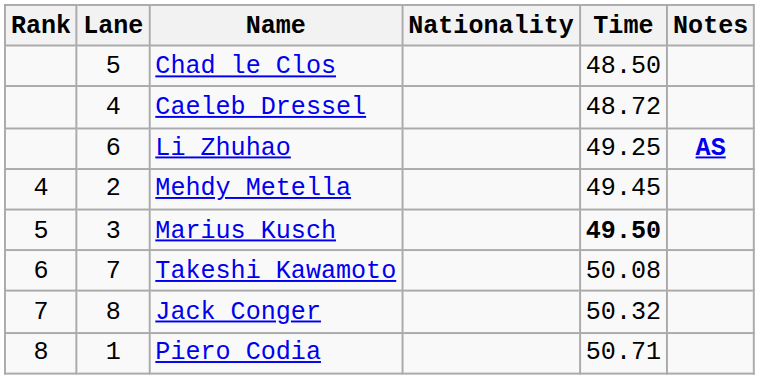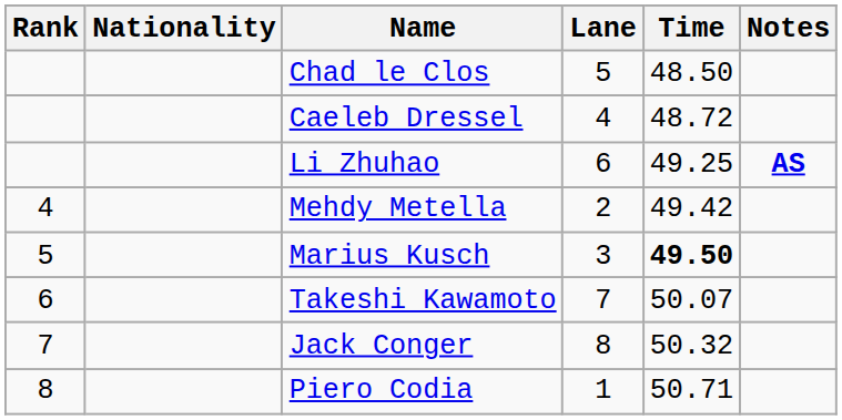 <table class="wikitable sortable" style="text-align:center">
 <tr>
 <th>Rank</th>
+<th>Nationality</th>
+<th>Name</th>
 <th>Lane</th>
-<th>Name</th>
-<th>Nationality</th>
 <th>Time</th>
 <th>Notes</th>
 </tr>
 <tr>
 <td></td>
+<td align=left></td>
+<td align=left><a href='#'>Chad le Clos</a></td>
 <td>5</td>
-<td align=left><a href='#'>Chad le Clos</a></td>
-<td align=left></td>
 <td>48.50</td>
 <td></td>
 </tr>
 <tr>
 <td></td>
+<td align=left></td>
+<td align=left><a href='#'>Caeleb Dressel</a></td>
 <td>4</td>
-<td align=left><a href='#'>Caeleb Dressel</a></td>
-<td align=left></td>
 <td>48.72</td>
 <td></td>
 </tr>
 <tr>
 <td></td>
+<td align=left></td>
+<td align=left><a href='#'>Li Zhuhao</a></td>
 <td>6</td>
-<td align=left><a href='#'>Li Zhuhao</a></td>
-<td align=left></td>
 <td>49.25</td>
 <td><strong><a href='#'>AS</a></strong></td>
 </tr>
 <tr>
 <td>4</td>
+<td align=left></td>
+<td align=left><a href='#'>Mehdy Metella</a></td>
 <td>2</td>
-<td align=left><a href='#'>Mehdy Metella</a></td>
-<td align=left></td>
-<td>49.45</td>
+<td>49.42</td>
 <td></td>
 </tr>
 <tr>
 <td>5</td>
+<td align=left></td>
+<td align=left><a href='#'>Marius Kusch</a></td>
 <td>3</td>
-<td align=left><a href='#'>Marius Kusch</a></td>
-<td align=left></td>
 <td><strong>49.50</strong></td>
 <td></td>
 </tr>
 <tr>
 <td>6</td>
+<td align=left></td>
+<td align=left><a href='#'>Takeshi Kawamoto</a></td>
 <td>7</td>
-<td align=left><a href='#'>Takeshi Kawamoto</a></td>
-<td align=left></td>
-<td>50.08</td>
+<td>50.07</td>
 <td></td>
 </tr>
 <tr>
 <td>7</td>
+<td align=left></td>
+<td align=left><a href='#'>Jack Conger</a></td>
 <td>8</td>
-<td align=left><a href='#'>Jack Conger</a></td>
-<td align=left></td>
 <td>50.32</td>
 <td></td>
 </tr>
 <tr>
 <td>8</td>
+<td align=left></td>
+<td align=left><a href='#'>Piero Codia</a></td>
 <td>1</td>
-<td align=left><a href='#'>Piero Codia</a></td>
-<td align=left></td>
 <td>50.71</td>
 <td></td>
 </tr>
 </table>
